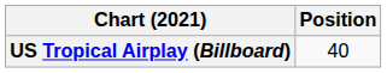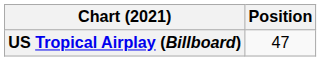 <table class="wikitable plainrowheaders" style="text-align:center">
 <tr>
 <th scope="col">Chart (2021)</th>
 <th scope="col">Position</th>
 </tr>
 <tr>
 <th scope="row">US <a href='#'>Tropical Airplay</a> (<em>Billboard</em>)</th>
-<td>40</td>
+<td>47</td>
 </tr>
 </table>
